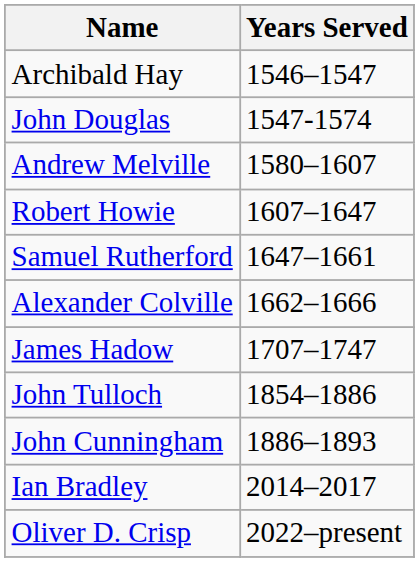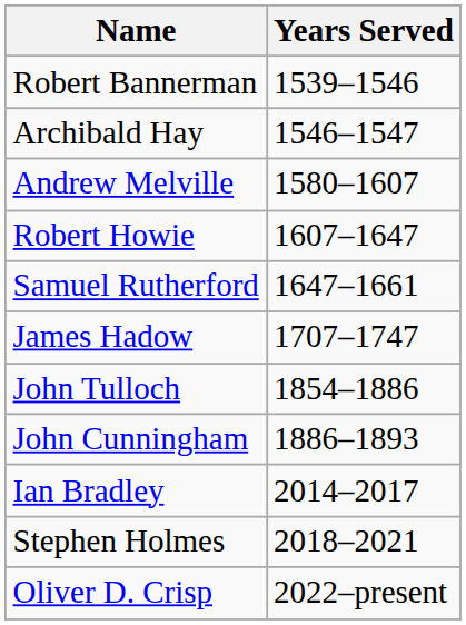 <table class="wikitable sortable">
 <tr>
 <th>Name</th>
 <th>Years Served</th>
 </tr>
 <tr>
+<td>Robert Bannerman</td>
+<td>1539–1546</td>
+</tr>
+<tr>
 <td>Archibald Hay</td>
 <td>1546–1547</td>
-</tr>
-<tr>
-<td><a href='#'>John Douglas</a></td>
-<td>1547-1574</td>
 </tr>
 <tr>
 <td><a href='#'>Andrew Melville</a></td>
 <td>1580–1607</td>
 </tr>
 <tr>
 <td><a href='#'>Robert Howie</a></td>
 <td>1607–1647</td>
 </tr>
 <tr>
 <td><a href='#'>Samuel Rutherford</a></td>
 <td>1647–1661</td>
-</tr>
-<tr>
-<td><a href='#'>Alexander Colville</a></td>
-<td>1662–1666</td>
 </tr>
 <tr>
 <td><a href='#'>James Hadow</a></td>
 <td>1707–1747</td>
 </tr>
 <tr>
 <td><a href='#'>John Tulloch</a></td>
 <td>1854–1886</td>
 </tr>
 <tr>
 <td><a href='#'>John Cunningham</a></td>
 <td>1886–1893</td>
 </tr>
 <tr>
 <td><a href='#'>Ian Bradley</a></td>
 <td>2014–2017</td>
 </tr>
 <tr>
+<td>Stephen Holmes</td>
+<td>2018–2021</td>
+</tr>
+<tr>
 <td><a href='#'>Oliver D. Crisp</a></td>
 <td>2022–present</td>
 </tr>
 </table>
